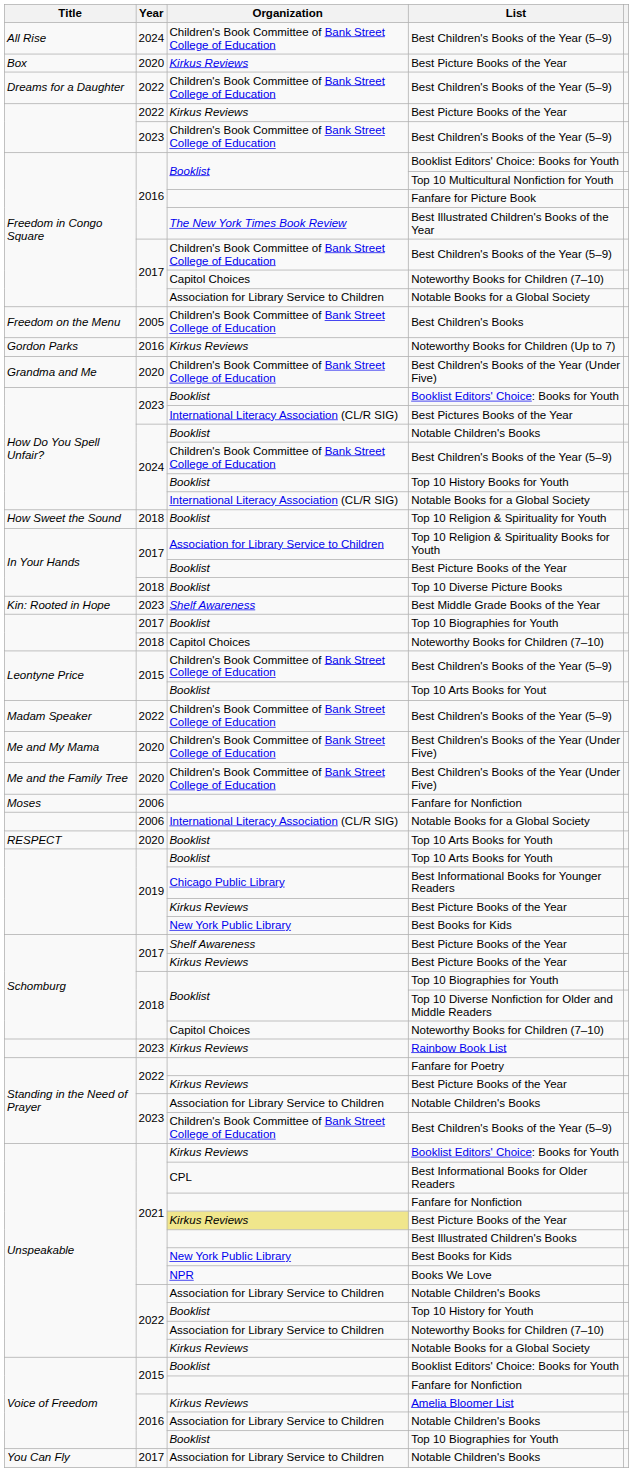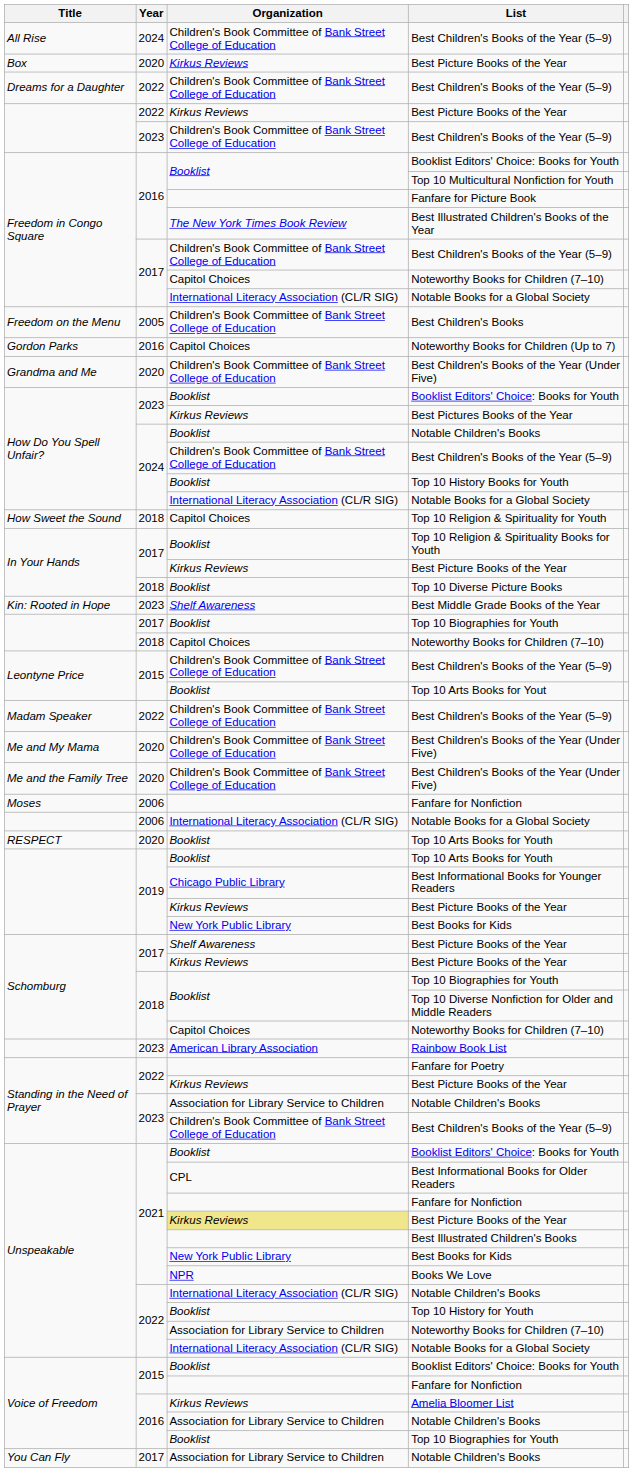 <table class="wikitable">
 <tr>
 <th>Title</th>
 <th>Year</th>
 <th>Organization</th>
 <th>List</th>
 <th></th>
 </tr>
 <tr>
 <td><em>All Rise</em></td>
 <td>2024</td>
 <td>Children's Book Committee of <a href='#'>Bank Street College of Education</a></td>
 <td>Best Children's Books of the Year (5–9)</td>
 <td></td>
 </tr>
 <tr>
 <td><em>Box</em></td>
 <td>2020</td>
 <td><em><a href='#'>Kirkus Reviews</a></em></td>
 <td>Best Picture Books of the Year</td>
 <td></td>
 </tr>
 <tr>
 <td><em>Dreams for a Daughter</em></td>
 <td>2022</td>
 <td>Children's Book Committee of <a href='#'>Bank Street College of Education</a></td>
 <td>Best Children's Books of the Year (5–9)</td>
 <td></td>
 </tr>
 <tr>
 <td rowspan="2"><em></em></td>
 <td>2022</td>
 <td><em>Kirkus Reviews</em></td>
 <td>Best Picture Books of the Year</td>
 <td></td>
 </tr>
 <tr>
 <td>2023</td>
 <td>Children's Book Committee of <a href='#'>Bank Street College of Education</a></td>
 <td>Best Children's Books of the Year (5–9)</td>
 <td></td>
 </tr>
 <tr>
 <td rowspan="7"><em>Freedom in Congo Square</em></td>
 <td rowspan="4">2016</td>
 <td rowspan="2"><em><a href='#'>Booklist</a></em></td>
 <td>Booklist Editors' Choice: Books for Youth</td>
 <td></td>
 </tr>
 <tr>
 <td>Top 10 Multicultural Nonfiction for Youth</td>
 <td></td>
 </tr>
 <tr>
 <td><em></em></td>
 <td>Fanfare for Picture Book</td>
 <td></td>
 </tr>
 <tr>
 <td><em><a href='#'>The New York Times Book Review</a></em></td>
 <td>Best Illustrated Children's Books of the Year</td>
 <td></td>
 </tr>
 <tr>
 <td rowspan="3">2017</td>
 <td>Children's Book Committee of <a href='#'>Bank Street College of Education</a></td>
 <td>Best Children's Books of the Year (5–9)</td>
 <td></td>
 </tr>
 <tr>
 <td>Capitol Choices</td>
 <td>Noteworthy Books for Children (7–10)</td>
 <td></td>
 </tr>
 <tr>
-<td>Association for Library Service to Children</td>
+<td><a href='#'>International Literacy Association</a> (CL/R SIG)</td>
 <td>Notable Books for a Global Society</td>
 <td></td>
 </tr>
 <tr>
 <td><em>Freedom on the Menu</em></td>
 <td>2005</td>
 <td>Children's Book Committee of <a href='#'>Bank Street College of Education</a></td>
 <td>Best Children's Books</td>
 <td></td>
 </tr>
 <tr>
 <td><em>Gordon Parks</em></td>
 <td>2016</td>
-<td><em>Kirkus Reviews</em></td>
+<td>Capitol Choices</td>
 <td>Noteworthy Books for Children (Up to 7)</td>
 <td></td>
 </tr>
 <tr>
 <td><em>Grandma and Me</em></td>
 <td>2020</td>
 <td>Children's Book Committee of <a href='#'>Bank Street College of Education</a></td>
 <td>Best Children's Books of the Year (Under Five)</td>
 <td></td>
 </tr>
 <tr>
 <td rowspan="6"><em>How Do You Spell Unfair?</em></td>
 <td rowspan="2">2023</td>
 <td><em>Booklist</em></td>
 <td><a href='#'>Booklist Editors' Choice</a>: Books for Youth</td>
 <td></td>
 </tr>
 <tr>
-<td><a href='#'>International Literacy Association</a> (CL/R SIG)</td>
+<td><em>Kirkus Reviews</em></td>
 <td>Best Pictures Books of the Year</td>
 <td></td>
 </tr>
 <tr>
 <td rowspan="4">2024</td>
 <td><em>Booklist</em></td>
 <td>Notable Children's Books</td>
 <td></td>
 </tr>
 <tr>
 <td>Children's Book Committee of <a href='#'>Bank Street College of Education</a></td>
 <td>Best Children's Books of the Year (5–9)</td>
 <td></td>
 </tr>
 <tr>
 <td><em>Booklist</em></td>
 <td>Top 10 History Books for Youth</td>
 <td></td>
 </tr>
 <tr>
 <td><a href='#'>International Literacy Association</a> (CL/R SIG)</td>
 <td>Notable Books for a Global Society</td>
 <td></td>
 </tr>
 <tr>
 <td><em>How Sweet the Sound</em></td>
 <td>2018</td>
-<td><em>Booklist</em></td>
+<td>Capitol Choices</td>
 <td>Top 10 Religion & Spirituality for Youth</td>
 <td></td>
 </tr>
 <tr>
 <td rowspan="3"><em>In Your Hands</em></td>
 <td rowspan="2">2017</td>
-<td><a href='#'>Association for Library Service to Children</a></td>
+<td><em>Booklist</em></td>
 <td>Top 10 Religion & Spirituality Books for Youth</td>
 <td></td>
 </tr>
 <tr>
-<td><em>Booklist</em></td>
+<td><em>Kirkus Reviews</em></td>
 <td>Best Picture Books of the Year</td>
 <td></td>
 </tr>
 <tr>
 <td>2018</td>
 <td><em>Booklist</em></td>
 <td>Top 10 Diverse Picture Books</td>
 <td></td>
 </tr>
 <tr>
 <td><em>Kin: Rooted in Hope</em></td>
 <td>2023</td>
 <td><em><a href='#'>Shelf Awareness</a></em></td>
 <td>Best Middle Grade Books of the Year</td>
 <td></td>
 </tr>
 <tr>
 <td rowspan="2"><em></em></td>
 <td>2017</td>
 <td><em>Booklist</em></td>
 <td>Top 10 Biographies for Youth</td>
 <td></td>
 </tr>
 <tr>
 <td>2018</td>
 <td>Capitol Choices</td>
 <td>Noteworthy Books for Children (7–10)</td>
 <td></td>
 </tr>
 <tr>
 <td rowspan="2"><em>Leontyne Price</em></td>
 <td rowspan="2">2015</td>
 <td>Children's Book Committee of <a href='#'>Bank Street College of Education</a></td>
 <td>Best Children's Books of the Year (5–9)</td>
 <td></td>
 </tr>
 <tr>
 <td><em>Booklist</em></td>
 <td>Top 10 Arts Books for Yout</td>
 <td></td>
 </tr>
 <tr>
 <td><em>Madam Speaker</em></td>
 <td>2022</td>
 <td>Children's Book Committee of <a href='#'>Bank Street College of Education</a></td>
 <td>Best Children's Books of the Year (5–9)</td>
 <td></td>
 </tr>
 <tr>
 <td><em>Me and My Mama</em></td>
 <td>2020</td>
 <td>Children's Book Committee of <a href='#'>Bank Street College of Education</a></td>
 <td>Best Children's Books of the Year (Under Five)</td>
 <td></td>
 </tr>
 <tr>
 <td><em>Me and the Family Tree</em></td>
 <td>2020</td>
 <td>Children's Book Committee of <a href='#'>Bank Street College of Education</a></td>
 <td>Best Children's Books of the Year (Under Five)</td>
 <td></td>
 </tr>
 <tr>
 <td><em>Moses</em></td>
 <td>2006</td>
 <td><em></em></td>
 <td>Fanfare for Nonfiction</td>
 <td></td>
 </tr>
 <tr>
 <td><em></em></td>
 <td>2006</td>
 <td><a href='#'>International Literacy Association</a> (CL/R SIG)</td>
 <td>Notable Books for a Global Society</td>
 <td></td>
 </tr>
 <tr>
 <td><em>RESPECT</em></td>
 <td>2020</td>
 <td><em>Booklist</em></td>
 <td>Top 10 Arts Books for Youth</td>
 <td></td>
 </tr>
 <tr>
 <td rowspan="4"><em></em></td>
 <td rowspan="4">2019</td>
 <td><em>Booklist</em></td>
 <td>Top 10 Arts Books for Youth</td>
 <td></td>
 </tr>
 <tr>
 <td><a href='#'>Chicago Public Library</a></td>
 <td>Best Informational Books for Younger Readers</td>
 <td></td>
 </tr>
 <tr>
 <td><em>Kirkus Reviews</em></td>
 <td>Best Picture Books of the Year</td>
 <td></td>
 </tr>
 <tr>
 <td><a href='#'>New York Public Library</a></td>
 <td>Best Books for Kids</td>
 <td></td>
 </tr>
 <tr>
 <td rowspan="5"><em>Schomburg</em></td>
 <td rowspan="2">2017</td>
 <td><em>Shelf Awareness</em></td>
 <td>Best Picture Books of the Year</td>
 <td></td>
 </tr>
 <tr>
 <td><em>Kirkus Reviews</em></td>
 <td>Best Picture Books of the Year</td>
 <td></td>
 </tr>
 <tr>
 <td rowspan="3">2018</td>
 <td rowspan="2"><em>Booklist</em></td>
 <td>Top 10 Biographies for Youth</td>
 <td></td>
 </tr>
 <tr>
 <td>Top 10 Diverse Nonfiction for Older and Middle Readers</td>
 <td></td>
 </tr>
 <tr>
 <td>Capitol Choices</td>
 <td>Noteworthy Books for Children (7–10)</td>
 <td></td>
 </tr>
 <tr>
 <td></td>
 <td>2023</td>
-<td><em>Kirkus Reviews</em></td>
+<td><a href='#'>American Library Association</a></td>
 <td><a href='#'>Rainbow Book List</a></td>
 <td></td>
 </tr>
 <tr>
 <td rowspan="4"><em>Standing in the Need of Prayer</em></td>
 <td rowspan="2">2022</td>
 <td><em></em></td>
 <td>Fanfare for Poetry</td>
 <td></td>
 </tr>
 <tr>
 <td><em>Kirkus Reviews</em></td>
 <td>Best Picture Books of the Year</td>
 <td></td>
 </tr>
 <tr>
 <td rowspan="2">2023</td>
 <td>Association for Library Service to Children</td>
 <td>Notable Children's Books</td>
 <td></td>
 </tr>
 <tr>
 <td>Children's Book Committee of <a href='#'>Bank Street College of Education</a></td>
 <td>Best Children's Books of the Year (5–9)</td>
 <td></td>
 </tr>
 <tr>
 <td rowspan="11"><em>Unspeakable</em></td>
 <td rowspan="7">2021</td>
-<td><em>Kirkus Reviews</em></td>
+<td><em>Booklist</em></td>
 <td><a href='#'>Booklist Editors' Choice</a>: Books for Youth</td>
 <td></td>
 </tr>
 <tr>
 <td>CPL</td>
 <td>Best Informational Books for Older Readers</td>
 <td></td>
 </tr>
 <tr>
 <td><em></em></td>
 <td>Fanfare for Nonfiction</td>
 <td></td>
 </tr>
 <tr>
 <td style="background: khaki;"><em>Kirkus Reviews</em></td>
 <td>Best Picture Books of the Year</td>
 <td></td>
 </tr>
 <tr>
 <td><em></em></td>
 <td>Best Illustrated Children's Books</td>
 <td></td>
 </tr>
 <tr>
 <td><a href='#'>New York Public Library</a></td>
 <td>Best Books for Kids</td>
 <td></td>
 </tr>
 <tr>
 <td><a href='#'>NPR</a></td>
 <td>Books We Love</td>
 <td></td>
 </tr>
 <tr>
 <td rowspan="4">2022</td>
-<td>Association for Library Service to Children</td>
+<td><a href='#'>International Literacy Association</a> (CL/R SIG)</td>
 <td>Notable Children's Books</td>
 <td></td>
 </tr>
 <tr>
 <td><em>Booklist</em></td>
 <td>Top 10 History for Youth</td>
 <td></td>
 </tr>
 <tr>
 <td>Association for Library Service to Children</td>
 <td>Noteworthy Books for Children (7–10)</td>
 <td></td>
 </tr>
 <tr>
-<td><em>Kirkus Reviews</em></td>
+<td><a href='#'>International Literacy Association</a> (CL/R SIG)</td>
 <td>Notable Books for a Global Society</td>
 <td></td>
 </tr>
 <tr>
 <td rowspan="5"><em>Voice of Freedom</em></td>
 <td rowspan="2">2015</td>
 <td><em>Booklist</em></td>
 <td>Booklist Editors' Choice: Books for Youth</td>
 <td></td>
 </tr>
 <tr>
 <td><em></em></td>
 <td>Fanfare for Nonfiction</td>
 <td></td>
 </tr>
 <tr>
 <td rowspan="3">2016</td>
 <td><em>Kirkus Reviews</em></td>
 <td><a href='#'>Amelia Bloomer List</a></td>
 <td></td>
 </tr>
 <tr>
 <td>Association for Library Service to Children</td>
 <td>Notable Children's Books</td>
 <td></td>
 </tr>
 <tr>
 <td><em>Booklist</em></td>
 <td>Top 10 Biographies for Youth</td>
 <td></td>
 </tr>
 <tr>
 <td><em>You Can Fly</em></td>
 <td>2017</td>
 <td>Association for Library Service to Children</td>
 <td>Notable Children's Books</td>
 <td></td>
 </tr>
 </table>
